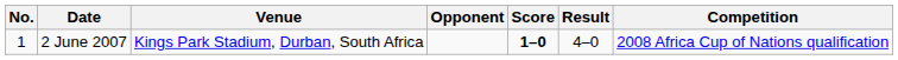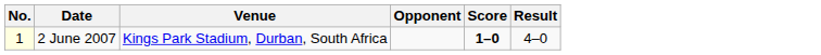 <table class="wikitable sortable">
 <tr>
 <th scope="col">No.</th>
 <th scope="col">Date</th>
 <th scope="col">Venue</th>
 <th scope="col">Opponent</th>
 <th scope="col">Score</th>
 <th scope="col">Result</th>
-<th scope="col">Competition</th>
 </tr>
 <tr>
-<td align="center">1</td>
+<td align="center" style="background: lightyellow;">1</td>
 <td>2 June 2007</td>
 <td><a href='#'>Kings Park Stadium</a>, <a href='#'>Durban</a>, South Africa</td>
 <td></td>
 <td align="center"><strong>1–0</strong></td>
 <td align="center">4–0</td>
-<td><a href='#'>2008 Africa Cup of Nations qualification</a></td>
 </tr>
 </table>
